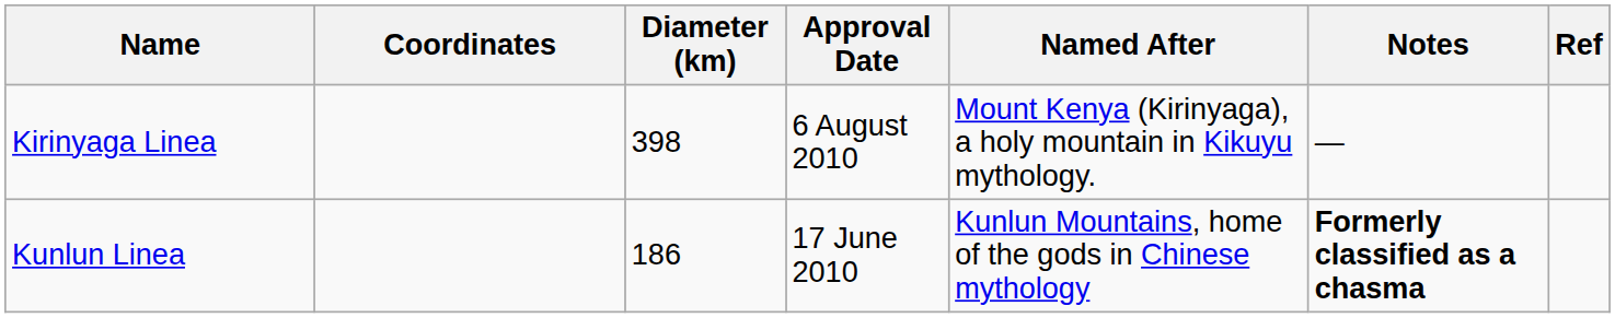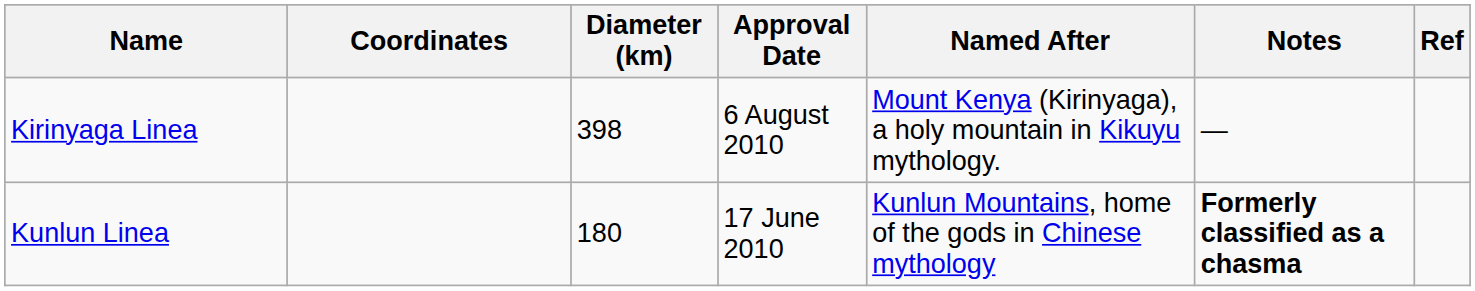 <table class="wikitable" style="min-width: 90%;">
 <tr>
 <th style="width:10em">Name</th>
 <th style="width:10em">Coordinates</th>
 <th>Diameter (km)</th>
 <th>Approval Date</th>
 <th>Named After</th>
 <th>Notes</th>
 <th>Ref</th>
 </tr>
 <tr>
 <td><a href='#'>Kirinyaga Linea</a></td>
 <td></td>
 <td>398</td>
 <td>6 August 2010</td>
 <td><a href='#'>Mount Kenya</a> (Kirinyaga), a holy mountain in <a href='#'>Kikuyu</a> mythology.</td>
 <td>—</td>
 <td></td>
 </tr>
 <tr>
 <td><a href='#'>Kunlun Linea</a></td>
 <td></td>
-<td>186</td>
+<td>180</td>
 <td>17 June 2010</td>
 <td><a href='#'>Kunlun Mountains</a>, home of the gods in <a href='#'>Chinese mythology</a></td>
 <td><strong>Formerly classified as a chasma</strong></td>
 <td></td>
 </tr>
 </table>
